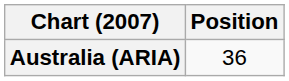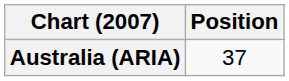 <table class="wikitable plainrowheaders" style="text-align:center">
 <tr>
 <th>Chart (2007)</th>
 <th>Position</th>
 </tr>
 <tr>
 <th scope="row">Australia (ARIA)</th>
-<td>36</td>
+<td>37</td>
 </tr>
 </table>
